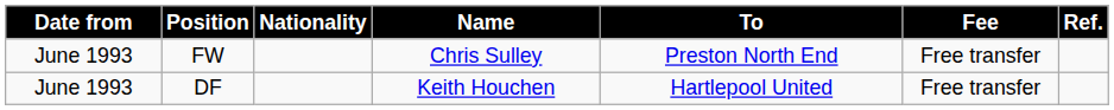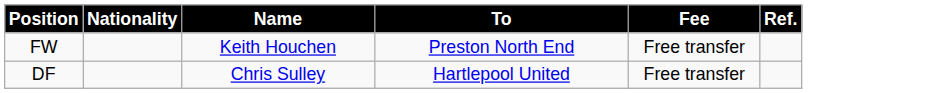 <table class="wikitable" style="text-align:center; font-size:90%; ">
 <tr>
-<th style="background:#000000; color:white; width:100px;">Date from</th>
 <th style="background:#000000; color:white; width:50px;">Position</th>
 <th style="background:#000000; color:white; width:50px;">Nationality</th>
 <th style="background:#000000; color:white; width:150px;">Name</th>
 <th style="background:#000000; color:white; width:200px;">To</th>
 <th style="background:#000000; color:white; width:100px;">Fee</th>
 <th style="background:#000000; color:white; width:25px;">Ref.</th>
 </tr>
 <tr>
-<td>June 1993</td>
 <td>FW</td>
 <td></td>
-<td><a href='#'>Chris Sulley</a></td>
+<td><a href='#'>Keith Houchen</a></td>
 <td><a href='#'>Preston North End</a></td>
 <td>Free transfer</td>
 <td></td>
 </tr>
 <tr>
-<td>June 1993</td>
 <td>DF</td>
 <td></td>
-<td><a href='#'>Keith Houchen</a></td>
+<td><a href='#'>Chris Sulley</a></td>
 <td><a href='#'>Hartlepool United</a></td>
 <td>Free transfer</td>
 <td></td>
 </tr>
 </table>
